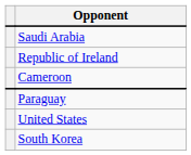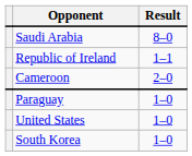 <table class="wikitable plainrowheaders" style="text-align:center;margin-left:1em;float:right;clear:right;min-width:226px">
 <tr>
 <th scope="col"></th>
 <th scope="col">Opponent</th>
+<th scope="col">Result</th>
 </tr>
 <tr style="border-top:2px solid black">
 <th scope="row" style="text-align:center"></th>
 <td align="left"><a href='#'>Saudi Arabia</a></td>
+<td><a href='#'>8–0</a></td>
 </tr>
 <tr>
 <th scope="row" style="text-align:center"></th>
 <td align="left"><a href='#'>Republic of Ireland</a></td>
+<td><a href='#'>1–1</a></td>
 </tr>
 <tr>
 <th scope="row" style="text-align:center"></th>
 <td align="left"><a href='#'>Cameroon</a></td>
+<td><a href='#'>2–0</a></td>
 </tr>
 <tr style="border-top:2px solid black">
 <th scope="row" style="text-align:center"></th>
 <td align="left"><a href='#'>Paraguay</a></td>
+<td><a href='#'>1–0</a></td>
 </tr>
 <tr>
 <th scope="row" style="text-align:center"></th>
 <td align="left"><a href='#'>United States</a></td>
+<td><a href='#'>1–0</a></td>
 </tr>
 <tr>
 <th scope="row" style="text-align:center"></th>
 <td align="left"><a href='#'>South Korea</a></td>
+<td><a href='#'>1–0</a></td>
 </tr>
 </table>
